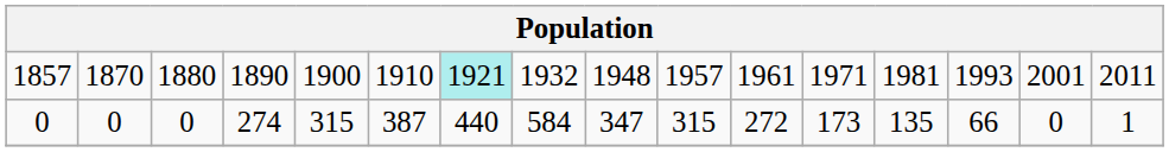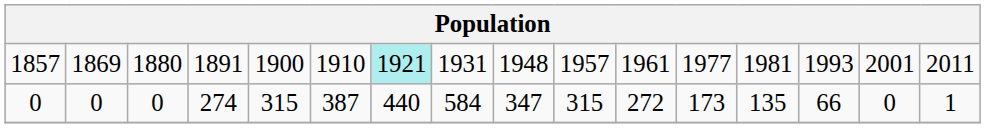 <table class="wikitable" style="margin: 0.5em auto; text-align: center;">
 <tr>
 <th colspan="16">Population</th>
 </tr>
 <tr>
 <td>1857</td>
-<td>1870</td>
+<td>1869</td>
 <td>1880</td>
-<td>1890</td>
+<td>1891</td>
 <td>1900</td>
 <td>1910</td>
 <td style="background: paleturquoise;">1921</td>
-<td>1932</td>
+<td>1931</td>
 <td>1948</td>
 <td>1957</td>
 <td>1961</td>
-<td>1971</td>
+<td>1977</td>
 <td>1981</td>
 <td>1993</td>
 <td>2001</td>
 <td>2011</td>
 </tr>
 <tr>
 <td>0</td>
 <td>0</td>
 <td>0</td>
 <td>274</td>
 <td>315</td>
 <td>387</td>
 <td>440</td>
 <td>584</td>
 <td>347</td>
 <td>315</td>
 <td>272</td>
 <td>173</td>
 <td>135</td>
 <td>66</td>
 <td>0</td>
 <td>1</td>
 </tr>
 <tr>
 </tr>
 </table>
